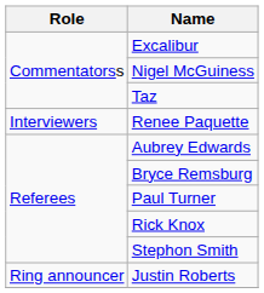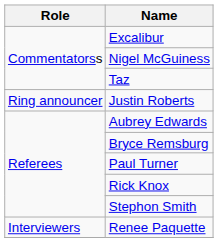 <table class=wikitable style="font-size:90%; margin: 0.5em 0 0.5em 1em; float: right; clear: right;">
 <tr>
 <th>Role</th>
 <th>Name</th>
 </tr>
 <tr>
 <td rowspan=3><a href='#'>Commentators</a>s</td>
 <td><a href='#'>Excalibur</a></td>
 </tr>
 <tr>
 <td><a href='#'>Nigel McGuiness</a></td>
 </tr>
 <tr>
 <td><a href='#'>Taz</a></td>
 </tr>
 <tr>
-<td rowspan=1><a href='#'>Interviewers</a></td>
-<td><a href='#'>Renee Paquette</a></td>
+<td><a href='#'>Ring announcer</a></td>
+<td><a href='#'>Justin Roberts</a></td>
 </tr>
 <tr>
 <td rowspan=5><a href='#'>Referees</a></td>
 <td><a href='#'>Aubrey Edwards</a></td>
 </tr>
 <tr>
 <td><a href='#'>Bryce Remsburg</a></td>
 </tr>
 <tr>
 <td><a href='#'>Paul Turner</a></td>
 </tr>
 <tr>
 <td><a href='#'>Rick Knox</a></td>
 </tr>
 <tr>
 <td><a href='#'>Stephon Smith</a></td>
 </tr>
 <tr>
-<td><a href='#'>Ring announcer</a></td>
-<td><a href='#'>Justin Roberts</a></td>
+<td rowspan=1><a href='#'>Interviewers</a></td>
+<td><a href='#'>Renee Paquette</a></td>
 </tr>
 <tr>
 </tr>
 </table>
